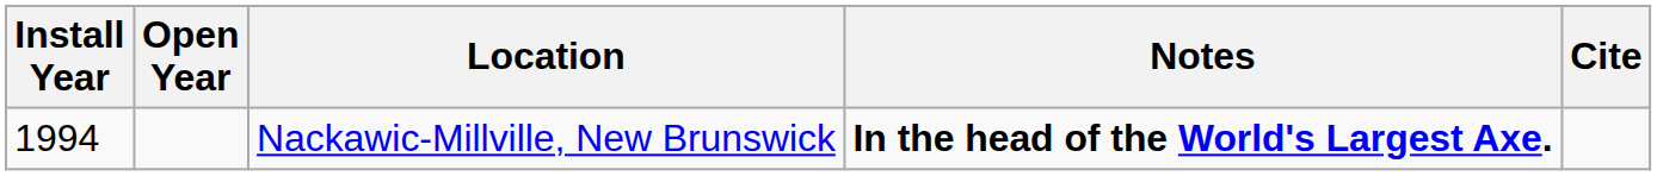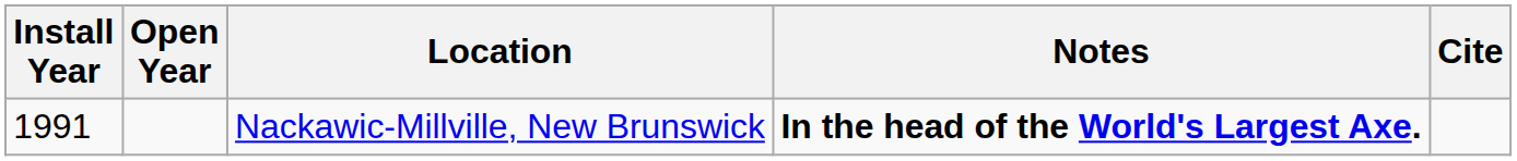 <table class="wikitable">
 <tr>
 <th>Install<br>Year</th>
 <th>Open<br>Year</th>
 <th>Location</th>
 <th>Notes</th>
 <th>Cite</th>
 </tr>
 <tr>
-<td>1994</td>
+<td>1991</td>
 <td></td>
 <td><a href='#'>Nackawic-Millville, New Brunswick</a></td>
 <td><strong>In the head of the <a href='#'>World's Largest Axe</a>.</strong></td>
 <td></td>
 </tr>
 </table>
